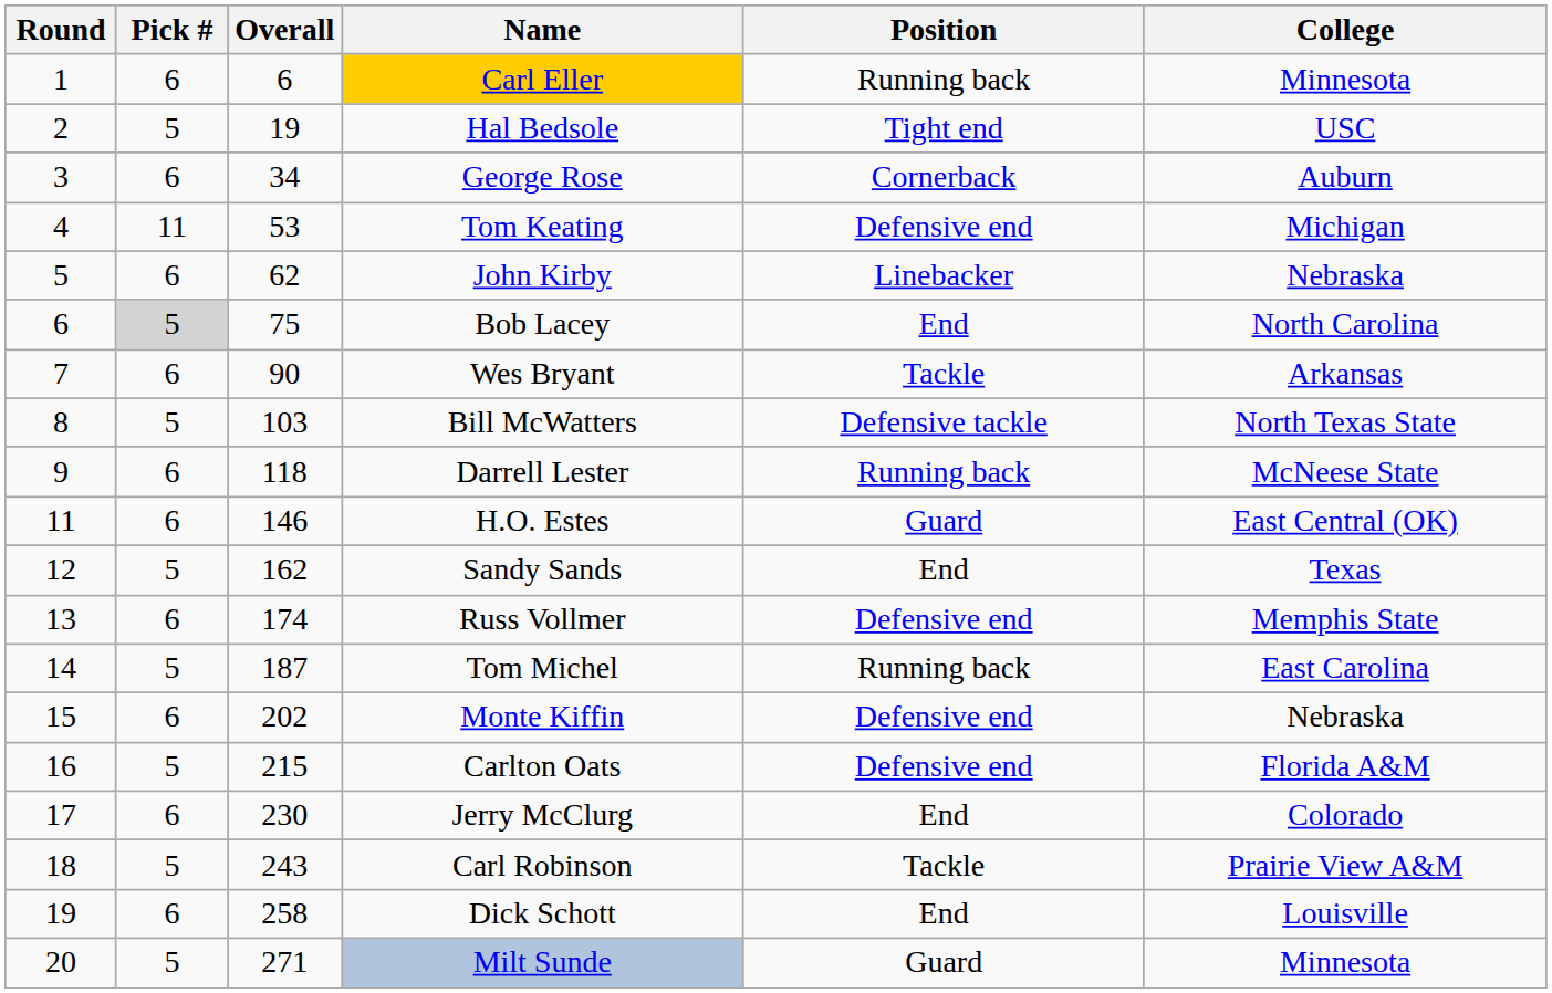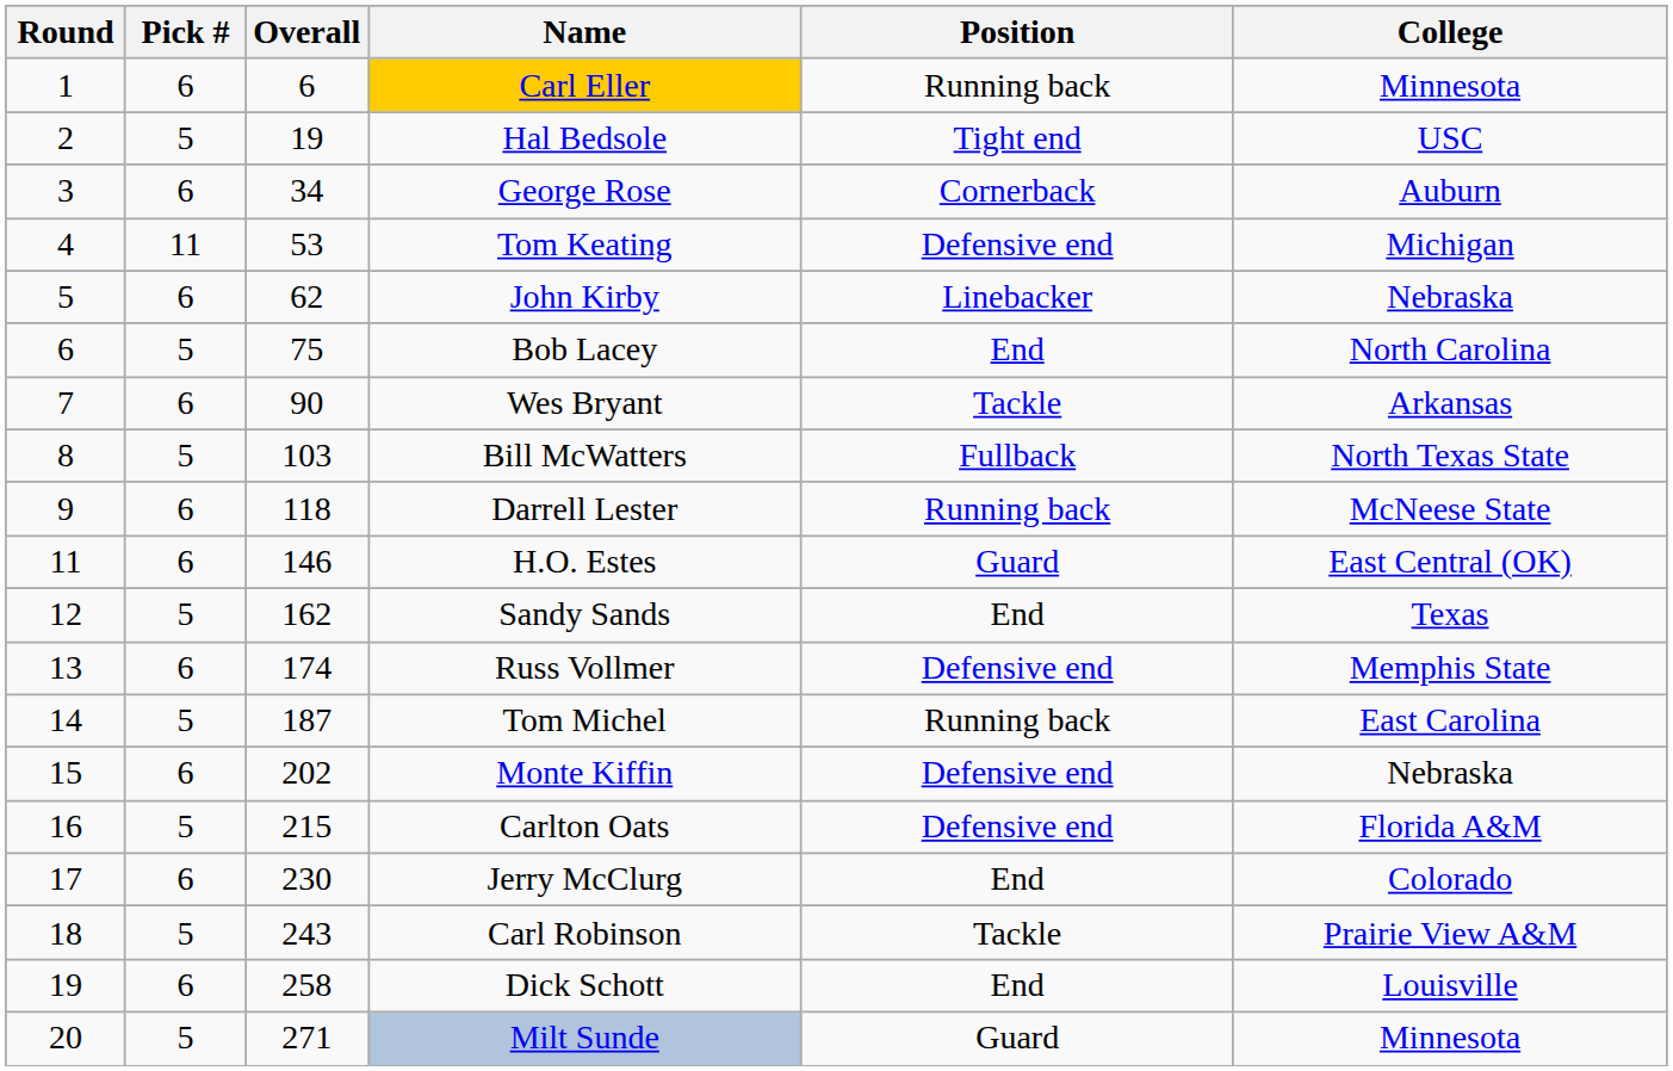 <table class="wikitable sortable" style="text-align:center">
 <tr>
 <th width=50px>Round</th>
 <th width=50px>Pick #</th>
 <th width=50px>Overall</th>
 <th width=200px>Name</th>
 <th width=200px>Position</th>
 <th width=200px>College</th>
 </tr>
 <tr>
 <td>1</td>
 <td>6</td>
 <td>6</td>
 <td bgcolor=#FFCC00><a href='#'>Carl Eller</a></td>
 <td>Running back</td>
 <td><a href='#'>Minnesota</a></td>
 </tr>
 <tr>
 <td>2</td>
 <td>5</td>
 <td>19</td>
 <td><a href='#'>Hal Bedsole</a></td>
 <td><a href='#'>Tight end</a></td>
 <td><a href='#'>USC</a></td>
 </tr>
 <tr>
 <td>3</td>
 <td>6</td>
 <td>34</td>
 <td><a href='#'>George Rose</a></td>
 <td><a href='#'>Cornerback</a></td>
 <td><a href='#'>Auburn</a></td>
 </tr>
 <tr>
 <td>4</td>
 <td>11</td>
 <td>53</td>
 <td><a href='#'>Tom Keating</a></td>
 <td><a href='#'>Defensive end</a></td>
 <td><a href='#'>Michigan</a></td>
 </tr>
 <tr>
 <td>5</td>
 <td>6</td>
 <td>62</td>
 <td><a href='#'>John Kirby</a></td>
 <td><a href='#'>Linebacker</a></td>
 <td><a href='#'>Nebraska</a></td>
 </tr>
 <tr>
 <td>6</td>
-<td style="background: lightgrey;">5</td>
+<td>5</td>
 <td>75</td>
 <td>Bob Lacey</td>
 <td><a href='#'>End</a></td>
 <td><a href='#'>North Carolina</a></td>
 </tr>
 <tr>
 <td>7</td>
 <td>6</td>
 <td>90</td>
 <td>Wes Bryant</td>
 <td><a href='#'>Tackle</a></td>
 <td><a href='#'>Arkansas</a></td>
 </tr>
 <tr>
 <td>8</td>
 <td>5</td>
 <td>103</td>
 <td>Bill McWatters</td>
-<td><a href='#'>Defensive tackle</a></td>
+<td><a href='#'>Fullback</a></td>
 <td><a href='#'>North Texas State</a></td>
 </tr>
 <tr>
 <td>9</td>
 <td>6</td>
 <td>118</td>
 <td>Darrell Lester</td>
 <td><a href='#'>Running back</a></td>
 <td><a href='#'>McNeese State</a></td>
 </tr>
 <tr>
 <td>11</td>
 <td>6</td>
 <td>146</td>
 <td>H.O. Estes</td>
 <td><a href='#'>Guard</a></td>
 <td><a href='#'>East Central (OK)</a></td>
 </tr>
 <tr>
 <td>12</td>
 <td>5</td>
 <td>162</td>
 <td>Sandy Sands</td>
 <td>End</td>
 <td><a href='#'>Texas</a></td>
 </tr>
 <tr>
 <td>13</td>
 <td>6</td>
 <td>174</td>
 <td>Russ Vollmer</td>
 <td><a href='#'>Defensive end</a></td>
 <td><a href='#'>Memphis State</a></td>
 </tr>
 <tr>
 <td>14</td>
 <td>5</td>
 <td>187</td>
 <td>Tom Michel</td>
 <td>Running back</td>
 <td><a href='#'>East Carolina</a></td>
 </tr>
 <tr>
 <td>15</td>
 <td>6</td>
 <td>202</td>
 <td><a href='#'>Monte Kiffin</a></td>
 <td><a href='#'>Defensive end</a></td>
 <td>Nebraska</td>
 </tr>
 <tr>
 <td>16</td>
 <td>5</td>
 <td>215</td>
 <td>Carlton Oats</td>
 <td><a href='#'>Defensive end</a></td>
 <td><a href='#'>Florida A&M</a></td>
 </tr>
 <tr>
 <td>17</td>
 <td>6</td>
 <td>230</td>
 <td>Jerry McClurg</td>
 <td>End</td>
 <td><a href='#'>Colorado</a></td>
 </tr>
 <tr>
 <td>18</td>
 <td>5</td>
 <td>243</td>
 <td>Carl Robinson</td>
 <td>Tackle</td>
 <td><a href='#'>Prairie View A&M</a></td>
 </tr>
 <tr>
 <td>19</td>
 <td>6</td>
 <td>258</td>
 <td>Dick Schott</td>
 <td>End</td>
 <td><a href='#'>Louisville</a></td>
 </tr>
 <tr>
 <td>20</td>
 <td>5</td>
 <td>271</td>
 <td bgcolor=lightsteelblue><a href='#'>Milt Sunde</a></td>
 <td>Guard</td>
 <td><a href='#'>Minnesota</a></td>
 </tr>
 </table>
